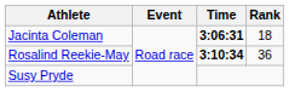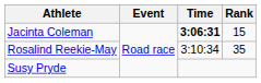 <table class=wikitable style=font-size:90%;text-align:center>
 <tr>
 <th>Athlete</th>
 <th>Event</th>
 <th>Time</th>
 <th>Rank</th>
 </tr>
 <tr>
 <td align=left><a href='#'>Jacinta Coleman</a></td>
 <td align=left rowspan=3><a href='#'>Road race</a></td>
 <td><strong>3:06:31</strong></td>
-<td>18</td>
+<td>15</td>
 </tr>
 <tr>
 <td align=left><a href='#'>Rosalind Reekie-May</a></td>
-<td><strong>3:10:34</strong></td>
-<td>36</td>
+<td>3:10:34</td>
+<td>35</td>
 </tr>
 <tr>
 <td align=left><a href='#'>Susy Pryde</a></td>
 <td colspan=2></td>
 </tr>
 </table>
